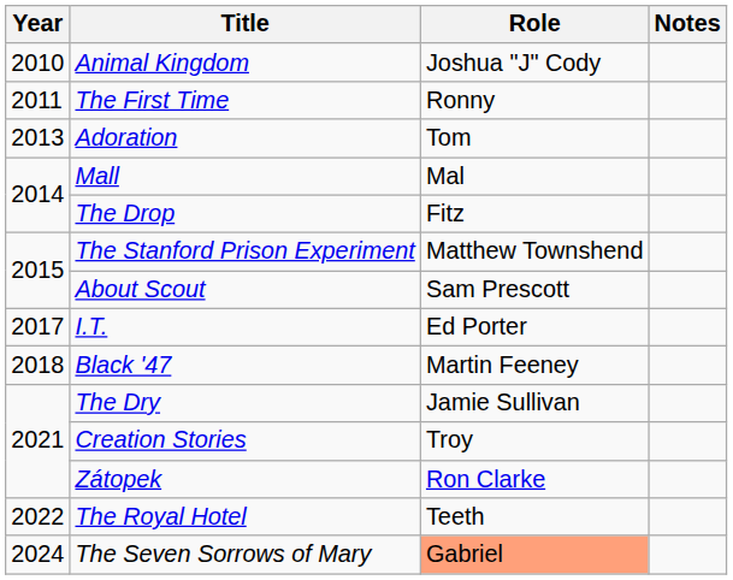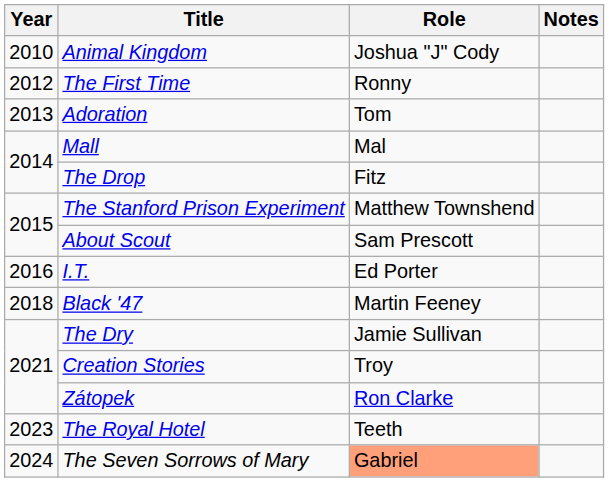 <table class="wikitable sortable">
 <tr>
 <th>Year</th>
 <th>Title</th>
 <th>Role</th>
 <th class="unsortable">Notes</th>
 </tr>
 <tr>
 <td>2010</td>
 <td><em><a href='#'>Animal Kingdom</a></em></td>
 <td>Joshua "J" Cody</td>
 <td></td>
 </tr>
 <tr>
-<td>2011</td>
+<td>2012</td>
 <td><em><a href='#'>The First Time</a></em></td>
 <td>Ronny</td>
 <td></td>
 </tr>
 <tr>
 <td>2013</td>
 <td><em><a href='#'>Adoration</a></em></td>
 <td>Tom</td>
 <td></td>
 </tr>
 <tr>
 <td rowspan="2">2014</td>
 <td><em><a href='#'>Mall</a></em></td>
 <td>Mal</td>
 <td></td>
 </tr>
 <tr>
 <td><em><a href='#'>The Drop</a></em></td>
 <td>Fitz</td>
 <td></td>
 </tr>
 <tr>
 <td rowspan="2">2015</td>
 <td><em><a href='#'>The Stanford Prison Experiment</a></em></td>
 <td>Matthew Townshend</td>
 <td></td>
 </tr>
 <tr>
 <td><em><a href='#'>About Scout</a></em></td>
 <td>Sam Prescott</td>
 <td></td>
 </tr>
 <tr>
-<td>2017</td>
+<td>2016</td>
 <td><em><a href='#'>I.T.</a></em></td>
 <td>Ed Porter</td>
 <td></td>
 </tr>
 <tr>
 <td>2018</td>
 <td><em><a href='#'>Black '47</a></em></td>
 <td>Martin Feeney</td>
 <td></td>
 </tr>
 <tr>
 <td rowspan="3">2021</td>
 <td><em><a href='#'>The Dry</a></em></td>
 <td>Jamie Sullivan</td>
 <td></td>
 </tr>
 <tr>
 <td><em><a href='#'>Creation Stories</a></em></td>
 <td>Troy</td>
 <td></td>
 </tr>
 <tr>
 <td><em><a href='#'>Zátopek</a></em></td>
 <td><a href='#'>Ron Clarke</a></td>
 <td></td>
 </tr>
 <tr>
-<td>2022</td>
+<td>2023</td>
 <td><em><a href='#'>The Royal Hotel</a></em></td>
 <td>Teeth</td>
 <td></td>
 </tr>
 <tr>
 <td>2024</td>
 <td><em>The Seven Sorrows of Mary</em></td>
 <td style="background: lightsalmon;">Gabriel</td>
 <td></td>
 </tr>
 </table>
